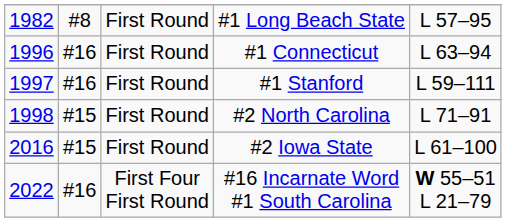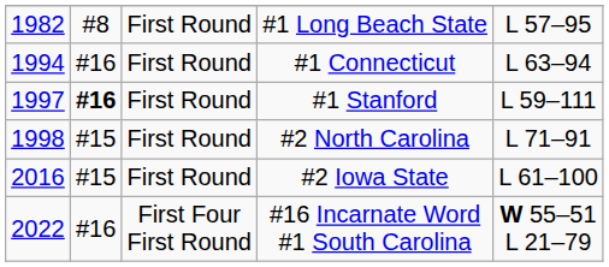 <table class="wikitable" style="text-align:center">
 <tr>
 </tr>
 <tr>
 <td rowspan="1"><a href='#'>1982</a></td>
 <td>#8</td>
 <td>First Round</td>
 <td>#1 <a href='#'>Long Beach State</a></td>
 <td>L 57–95</td>
 </tr>
 <tr style="text-align:center;">
-<td rowspan="1"><a href='#'>1996</a></td>
+<td rowspan="1"><a href='#'>1994</a></td>
 <td>#16</td>
 <td>First Round</td>
 <td>#1 <a href='#'>Connecticut</a></td>
 <td>L 63–94</td>
 </tr>
 <tr style="text-align:center;">
 <td rowspan="1"><a href='#'>1997</a></td>
-<td>#16</td>
+<td><strong>#16</strong></td>
 <td>First Round</td>
 <td>#1 <a href='#'>Stanford</a></td>
 <td>L 59–111</td>
 </tr>
 <tr style="text-align:center;">
 <td rowspan="1"><a href='#'>1998</a></td>
 <td>#15</td>
 <td>First Round</td>
 <td>#2 <a href='#'>North Carolina</a></td>
 <td>L 71–91</td>
 </tr>
 <tr style="text-align:center;">
 <td rowspan="1"><a href='#'>2016</a></td>
 <td>#15</td>
 <td>First Round</td>
 <td>#2 <a href='#'>Iowa State</a></td>
 <td>L 61–100</td>
 </tr>
 <tr style="text-align:center;">
 <td rowspan="1"><a href='#'>2022</a></td>
 <td>#16</td>
 <td>First Four<br>First Round</td>
 <td>#16 <a href='#'>Incarnate Word</a><br>#1 <a href='#'>South Carolina</a></td>
 <td><strong>W</strong> 55–51<br>L 21–79</td>
 </tr>
 </table>
